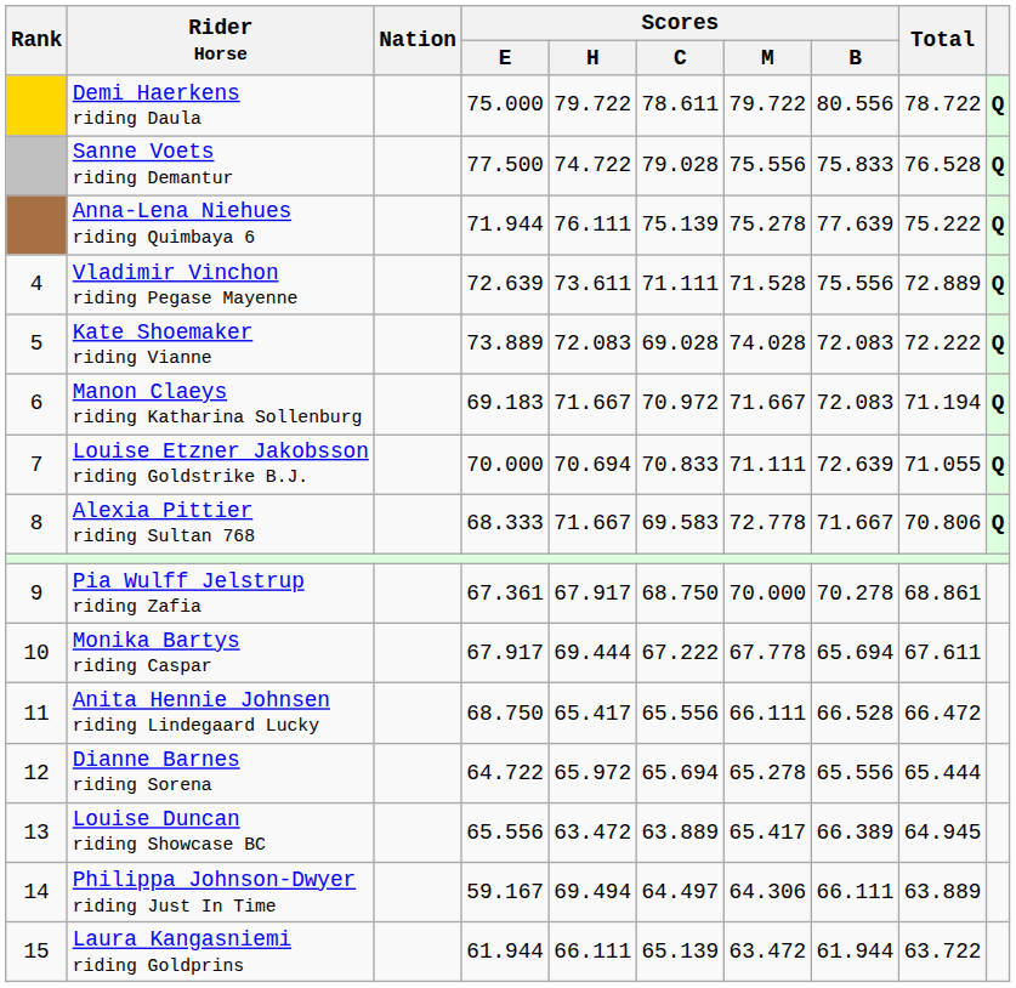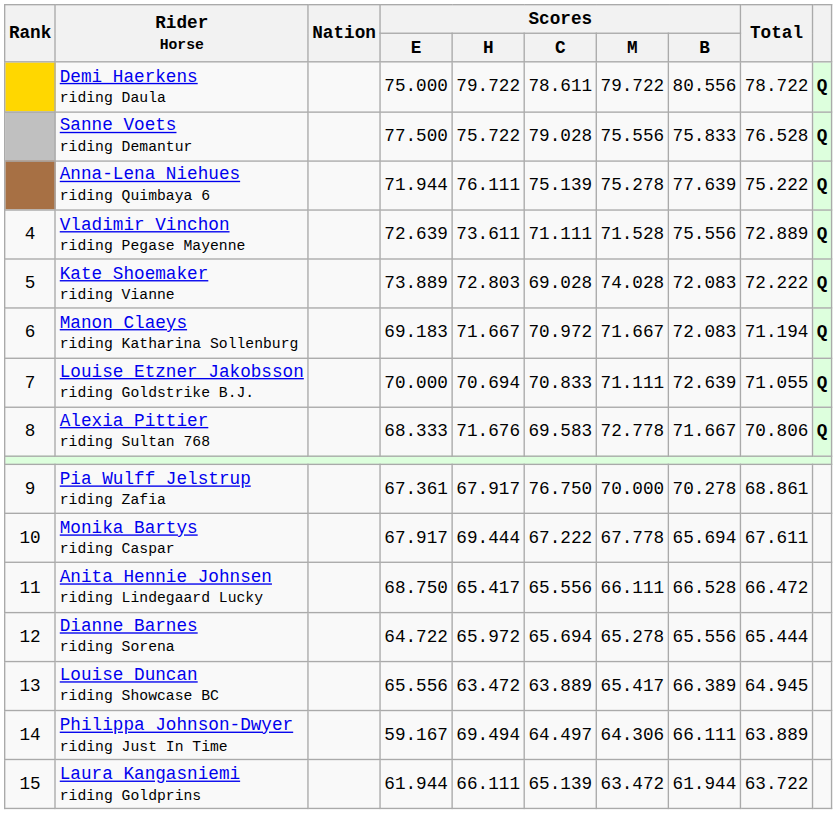 <table class="wikitable sortable" style="text-align: center">
 <tr>
 <th rowspan="2">Rank</th>
 <th rowspan="2">Rider <br><small>Horse</small></th>
 <th rowspan="2">Nation</th>
 <th colspan="5">Scores</th>
 <th rowspan="2">Total</th>
 <th rowspan="2"></th>
 </tr>
 <tr>
 <th>E</th>
 <th>H</th>
 <th>C</th>
 <th>M</th>
 <th>B</th>
 </tr>
 <tr>
 <td bgcolor=gold></td>
 <td align=left><a href='#'>Demi Haerkens</a> <br> <small>riding Daula</small></td>
 <td align=left></td>
 <td>75.000</td>
 <td>79.722</td>
 <td>78.611</td>
 <td>79.722</td>
 <td>80.556</td>
 <td>78.722</td>
 <td bgcolor=ddffdd><strong>Q</strong></td>
 </tr>
 <tr>
 <td bgcolor=silver></td>
 <td align=left><a href='#'>Sanne Voets</a> <br> <small>riding Demantur</small></td>
 <td align=left></td>
 <td>77.500</td>
-<td>74.722</td>
+<td>75.722</td>
 <td>79.028</td>
 <td>75.556</td>
 <td>75.833</td>
 <td>76.528</td>
 <td bgcolor=ddffdd><strong>Q</strong></td>
 </tr>
 <tr>
 <td bgcolor=A77044></td>
 <td align="left"><a href='#'>Anna-Lena Niehues</a> <br> <small>riding Quimbaya 6</small></td>
 <td align="left"></td>
 <td>71.944</td>
 <td>76.111</td>
 <td>75.139</td>
 <td>75.278</td>
 <td>77.639</td>
 <td>75.222</td>
 <td bgcolor=ddffdd><strong>Q</strong></td>
 </tr>
 <tr>
 <td>4</td>
 <td align=left><a href='#'>Vladimir Vinchon</a> <br> <small>riding Pegase Mayenne</small></td>
 <td align=left></td>
 <td>72.639</td>
 <td>73.611</td>
 <td>71.111</td>
 <td>71.528</td>
 <td>75.556</td>
 <td>72.889</td>
 <td bgcolor=ddffdd><strong>Q</strong></td>
 </tr>
 <tr>
 <td>5</td>
 <td align=left><a href='#'>Kate Shoemaker</a> <br><small> riding Vianne</small></td>
 <td align=left></td>
 <td>73.889</td>
-<td>72.083</td>
+<td>72.803</td>
 <td>69.028</td>
 <td>74.028</td>
 <td>72.083</td>
 <td>72.222</td>
 <td bgcolor=ddffdd><strong>Q</strong></td>
 </tr>
 <tr>
 <td>6</td>
 <td align=left><a href='#'>Manon Claeys</a> <br> <small>riding Katharina Sollenburg</small></td>
 <td align=left></td>
 <td>69.183</td>
 <td>71.667</td>
 <td>70.972</td>
 <td>71.667</td>
 <td>72.083</td>
 <td>71.194</td>
 <td bgcolor=ddffdd><strong>Q</strong></td>
 </tr>
 <tr>
 <td>7</td>
 <td align="left"><a href='#'>Louise Etzner Jakobsson</a>  <br> <small>riding Goldstrike B.J.</small></td>
 <td align="left"></td>
 <td>70.000</td>
 <td>70.694</td>
 <td>70.833</td>
 <td>71.111</td>
 <td>72.639</td>
 <td>71.055</td>
 <td bgcolor=ddffdd><strong>Q</strong></td>
 </tr>
 <tr>
 <td>8</td>
 <td align=left><a href='#'>Alexia Pittier</a> <br> <small>riding Sultan 768</small></td>
 <td align=left></td>
 <td>68.333</td>
-<td>71.667</td>
+<td>71.676</td>
 <td>69.583</td>
 <td>72.778</td>
 <td>71.667</td>
 <td>70.806</td>
 <td bgcolor=ddffdd><strong>Q</strong></td>
 </tr>
 <tr bgcolor=ddffdd>
 <td colspan="10"></td>
 </tr>
 <tr>
 <td>9</td>
 <td align=left><a href='#'>Pia Wulff Jelstrup</a> <br> <small>riding Zafia</small></td>
 <td align=left></td>
 <td>67.361</td>
 <td>67.917</td>
-<td>68.750</td>
+<td>76.750</td>
 <td>70.000</td>
 <td>70.278</td>
 <td>68.861</td>
 <td></td>
 </tr>
 <tr>
 <td>10</td>
 <td align=left><a href='#'>Monika Bartys</a> <br> <small>riding Caspar</small></td>
 <td align=left></td>
 <td>67.917</td>
 <td>69.444</td>
 <td>67.222</td>
 <td>67.778</td>
 <td>65.694</td>
 <td>67.611</td>
 <td></td>
 </tr>
 <tr>
 <td>11</td>
 <td align=left><a href='#'>Anita Hennie Johnsen</a> <br> <small>riding Lindegaard Lucky</small></td>
 <td align=left></td>
 <td>68.750</td>
 <td>65.417</td>
 <td>65.556</td>
 <td>66.111</td>
 <td>66.528</td>
 <td>66.472</td>
 <td></td>
 </tr>
 <tr>
 <td>12</td>
 <td align=left><a href='#'>Dianne Barnes</a> <br> <small>riding Sorena</small></td>
 <td align=left></td>
 <td>64.722</td>
 <td>65.972</td>
 <td>65.694</td>
 <td>65.278</td>
 <td>65.556</td>
 <td>65.444</td>
 <td></td>
 </tr>
 <tr>
 <td>13</td>
 <td align=left><a href='#'>Louise Duncan</a> <br> <small>riding Showcase BC</small></td>
 <td align=left></td>
 <td>65.556</td>
 <td>63.472</td>
 <td>63.889</td>
 <td>65.417</td>
 <td>66.389</td>
 <td>64.945</td>
 <td></td>
 </tr>
 <tr>
 <td>14</td>
 <td align=left><a href='#'>Philippa Johnson-Dwyer</a> <br> <small>riding Just In Time</small></td>
 <td align=left></td>
 <td>59.167</td>
 <td>69.494</td>
 <td>64.497</td>
 <td>64.306</td>
 <td>66.111</td>
 <td>63.889</td>
 <td></td>
 </tr>
 <tr>
 <td>15</td>
 <td align=left><a href='#'>Laura Kangasniemi</a> <br> <small>riding Goldprins</small></td>
 <td align=left></td>
 <td>61.944</td>
 <td>66.111</td>
 <td>65.139</td>
 <td>63.472</td>
 <td>61.944</td>
 <td>63.722</td>
 <td></td>
 </tr>
 </table>
